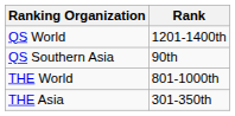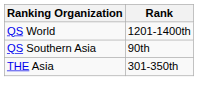 <table class="wikitable">
 <tr>
 <th>Ranking Organization</th>
 <th>Rank</th>
 </tr>
 <tr>
 <td><a href='#'>QS</a> World</td>
 <td>1201-1400th</td>
 </tr>
 <tr>
 <td><a href='#'>QS</a> Southern Asia</td>
 <td>90th</td>
 </tr>
 <tr>
-<td><a href='#'>THE</a> World</td>
-<td>801-1000th</td>
-</tr>
-<tr>
 <td><a href='#'>THE</a> Asia</td>
 <td>301-350th</td>
 </tr>
 </table>
